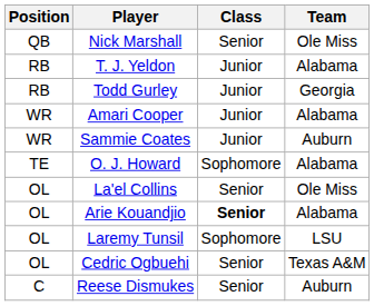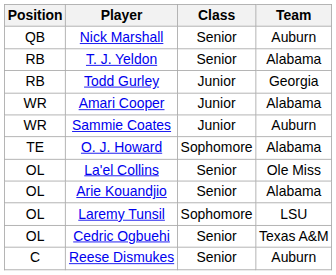 <table class="wikitable sortable" border="1">
 <tr>
 <th>Position</th>
 <th>Player</th>
 <th>Class</th>
 <th>Team</th>
 </tr>
 <tr>
 <td style="text-align:center; background:white">QB</td>
 <td style="text-align:center; background:white"><a href='#'>Nick Marshall</a></td>
 <td style="text-align:center; background:white">Senior</td>
-<td style="text-align:center; background:white">Ole Miss</td>
+<td style="text-align:center; background:white">Auburn</td>
 </tr>
 <tr>
 <td style="text-align:center; background:white">RB</td>
 <td style="text-align:center; background:white"><a href='#'>T. J. Yeldon</a></td>
-<td style="text-align:center; background:white">Junior</td>
+<td style="text-align:center; background:white">Senior</td>
 <td style="text-align:center; background:white">Alabama</td>
 </tr>
 <tr>
 <td style="text-align:center; background:white">RB</td>
 <td style="text-align:center; background:white"><a href='#'>Todd Gurley</a></td>
 <td style="text-align:center; background:white">Junior</td>
 <td style="text-align:center; background:white">Georgia</td>
 </tr>
 <tr>
 <td style="text-align:center; background:white">WR</td>
 <td style="text-align:center; background:white"><a href='#'>Amari Cooper</a></td>
 <td style="text-align:center; background:white">Junior</td>
 <td style="text-align:center; background:white">Alabama</td>
 </tr>
 <tr>
 <td style="text-align:center; background:white">WR</td>
 <td style="text-align:center; background:white"><a href='#'>Sammie Coates</a></td>
 <td style="text-align:center; background:white">Junior</td>
 <td style="text-align:center; background:white">Auburn</td>
 </tr>
 <tr>
 <td style="text-align:center; background:white">TE</td>
 <td style="text-align:center; background:white"><a href='#'>O. J. Howard</a></td>
 <td style="text-align:center; background:white">Sophomore</td>
 <td style="text-align:center; background:white">Alabama</td>
 </tr>
 <tr>
 <td style="text-align:center; background:white">OL</td>
 <td style="text-align:center; background:white"><a href='#'>La'el Collins</a></td>
 <td style="text-align:center; background:white">Senior</td>
 <td style="text-align:center; background:white">Ole Miss</td>
 </tr>
 <tr>
 <td style="text-align:center; background:white">OL</td>
 <td style="text-align:center; background:white"><a href='#'>Arie Kouandjio</a></td>
-<td style="text-align:center; background:white"><strong>Senior</strong></td>
+<td style="text-align:center; background:white">Senior</td>
 <td style="text-align:center; background:white">Alabama</td>
 </tr>
 <tr>
 <td style="text-align:center; background:white">OL</td>
 <td style="text-align:center; background:white"><a href='#'>Laremy Tunsil</a></td>
 <td style="text-align:center; background:white">Sophomore</td>
 <td style="text-align:center; background:white">LSU</td>
 </tr>
 <tr>
 <td style="text-align:center; background:white">OL</td>
 <td style="text-align:center; background:white"><a href='#'>Cedric Ogbuehi</a></td>
 <td style="text-align:center; background:white">Senior</td>
 <td style="text-align:center; background:white">Texas A&M</td>
 </tr>
 <tr>
 <td style="text-align:center; background:white">C</td>
 <td style="text-align:center; background:white"><a href='#'>Reese Dismukes</a></td>
 <td style="text-align:center; background:white">Senior</td>
 <td style="text-align:center; background:white">Auburn</td>
 </tr>
 </table>
